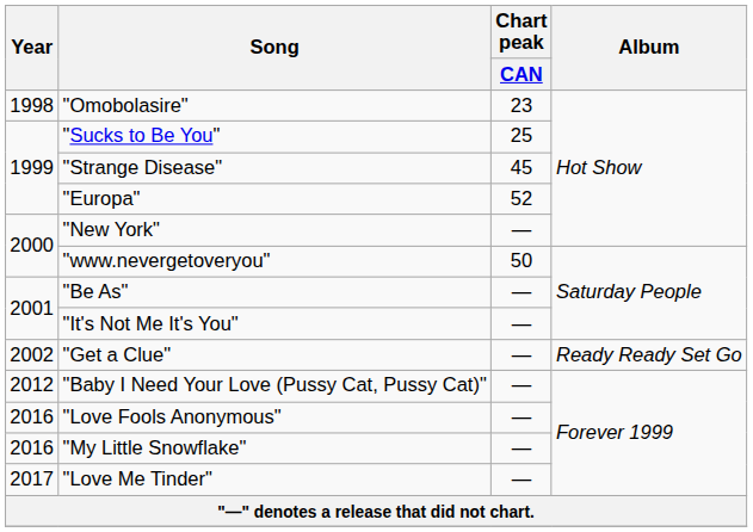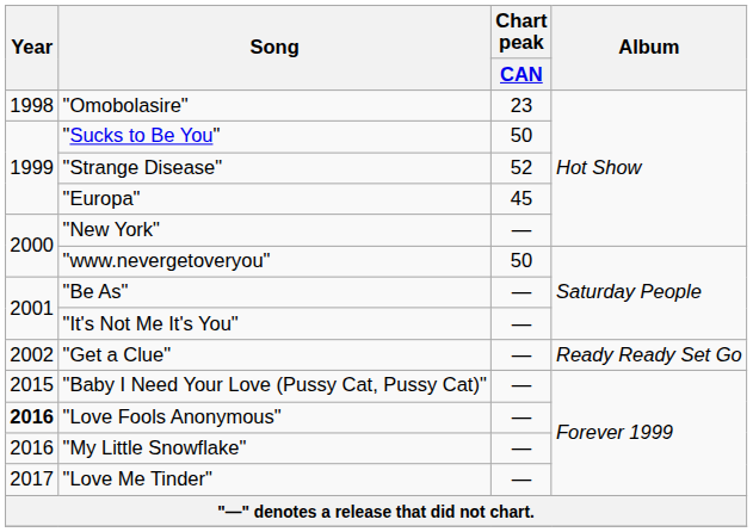 <table class="wikitable">
 <tr>
 <th rowspan="2">Year</th>
 <th rowspan="2">Song</th>
 <th colspan="1">Chart peak</th>
 <th rowspan="2">Album</th>
 </tr>
 <tr>
 <th width="40"><a href='#'>CAN</a><br></th>
 </tr>
 <tr>
 <td rowspan="1">1998</td>
 <td>"Omobolasire"</td>
 <td align="center">23</td>
 <td rowspan="5"><em>Hot Show</em></td>
 </tr>
 <tr>
 <td rowspan="3">1999</td>
 <td>"<a href='#'>Sucks to Be You</a>"</td>
-<td align="center">25</td>
+<td align="center">50</td>
 </tr>
 <tr>
 <td>"Strange Disease"</td>
-<td align="center">45</td>
+<td align="center">52</td>
 </tr>
 <tr>
 <td>"Europa"</td>
-<td align="center">52</td>
+<td align="center">45</td>
 </tr>
 <tr>
 <td rowspan="2">2000</td>
 <td>"New York"</td>
 <td align="center">—</td>
 </tr>
 <tr>
 <td>"www.nevergetoveryou"</td>
 <td align="center">50</td>
 <td rowspan="3"><em>Saturday People</em></td>
 </tr>
 <tr>
 <td rowspan="2">2001</td>
 <td>"Be As"</td>
 <td align="center">—</td>
 </tr>
 <tr>
 <td>"It's Not Me It's You"</td>
 <td align="center">—</td>
 </tr>
 <tr>
 <td rowspan="1">2002</td>
 <td>"Get a Clue"</td>
 <td align="center">—</td>
 <td rowspan="1"><em>Ready Ready Set Go</em></td>
 </tr>
 <tr>
-<td rowspan="1">2012</td>
+<td rowspan="1">2015</td>
 <td>"Baby I Need Your Love (Pussy Cat, Pussy Cat)"</td>
 <td align="center">—</td>
 <td rowspan="4"><em>Forever 1999</em></td>
 </tr>
 <tr>
-<td>2016</td>
+<td><strong>2016</strong></td>
 <td>"Love Fools Anonymous"</td>
 <td align="center">—</td>
 </tr>
 <tr>
 <td rowspan="1">2016</td>
 <td>"My Little Snowflake"</td>
 <td align="center">—</td>
 </tr>
 <tr>
 <td rowspan="1">2017</td>
 <td>"Love Me Tinder"</td>
 <td align="center">—</td>
 </tr>
 <tr>
 <th colspan="10"><small>"—" denotes a release that did not chart.</small></th>
 </tr>
 <tr>
 </tr>
 </table>
